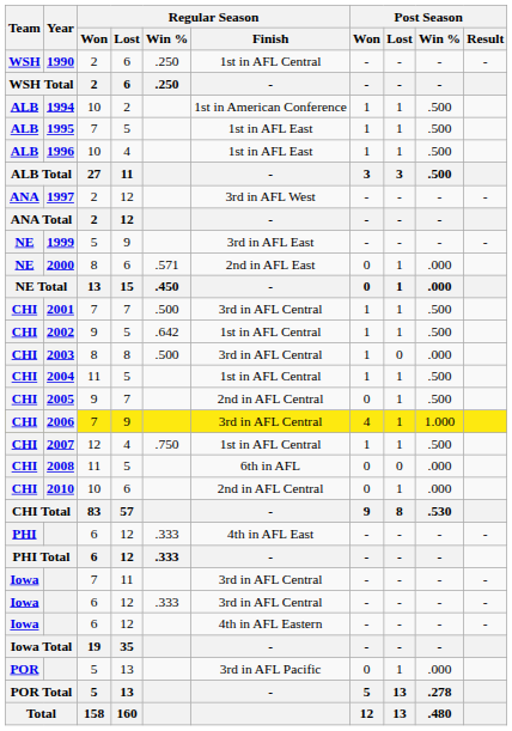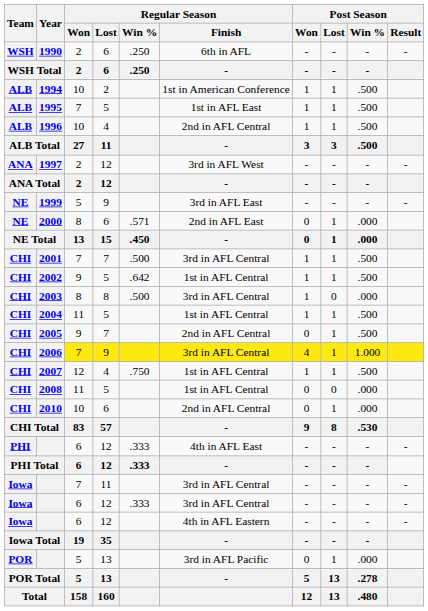 <table class="wikitable" style="font-size: 95%; text-align:center;">
 <tr>
 <th rowspan="2">Team</th>
 <th rowspan="2">Year</th>
 <th colspan="4">Regular Season</th>
 <th colspan="4">Post Season</th>
 </tr>
 <tr>
 <th>Won</th>
 <th>Lost</th>
 <th>Win %</th>
 <th>Finish</th>
 <th>Won</th>
 <th>Lost</th>
 <th>Win %</th>
 <th>Result</th>
 </tr>
 <tr>
 <th><a href='#'>WSH</a></th>
 <th><a href='#'>1990</a></th>
 <td>2</td>
 <td>6</td>
 <td>.250</td>
-<td>1st in AFL Central</td>
+<td>6th in AFL</td>
 <td>-</td>
 <td>-</td>
 <td>-</td>
 <td>-</td>
 </tr>
 <tr>
 <th colspan="2">WSH Total</th>
 <th>2</th>
 <th>6</th>
 <th>.250</th>
 <th>-</th>
 <th>-</th>
 <th>-</th>
 <th>-</th>
 <th></th>
 </tr>
 <tr>
 <th><a href='#'>ALB</a></th>
 <th><a href='#'>1994</a></th>
 <td>10</td>
 <td>2</td>
 <td></td>
 <td>1st in American Conference</td>
 <td>1</td>
 <td>1</td>
 <td>.500</td>
 <td></td>
 </tr>
 <tr>
 <th><a href='#'>ALB</a></th>
 <th><a href='#'>1995</a></th>
 <td>7</td>
 <td>5</td>
 <td></td>
 <td>1st in AFL East</td>
 <td>1</td>
 <td>1</td>
 <td>.500</td>
 <td></td>
 </tr>
 <tr>
 <th><a href='#'>ALB</a></th>
 <th><a href='#'>1996</a></th>
 <td>10</td>
 <td>4</td>
 <td></td>
-<td>1st in AFL East</td>
+<td>2nd in AFL Central</td>
 <td>1</td>
 <td>1</td>
 <td>.500</td>
 <td></td>
 </tr>
 <tr>
 <th colspan="2">ALB Total</th>
 <th>27</th>
 <th>11</th>
 <th></th>
 <th>-</th>
 <th>3</th>
 <th>3</th>
 <th>.500</th>
 <th></th>
 </tr>
 <tr>
 <th><a href='#'>ANA</a></th>
 <th><a href='#'>1997</a></th>
 <td>2</td>
 <td>12</td>
 <td></td>
 <td>3rd in AFL West</td>
 <td>-</td>
 <td>-</td>
 <td>-</td>
 <td>-</td>
 </tr>
 <tr>
 <th colspan="2">ANA Total</th>
 <th>2</th>
 <th>12</th>
 <th></th>
 <th>-</th>
 <th>-</th>
 <th>-</th>
 <th>-</th>
 <th></th>
 </tr>
 <tr>
 <th><a href='#'>NE</a></th>
 <th><a href='#'>1999</a></th>
 <td>5</td>
 <td>9</td>
 <td></td>
 <td>3rd in AFL East</td>
 <td>-</td>
 <td>-</td>
 <td>-</td>
 <td>-</td>
 </tr>
 <tr>
 <th><a href='#'>NE</a></th>
 <th><a href='#'>2000</a></th>
 <td>8</td>
 <td>6</td>
 <td>.571</td>
 <td>2nd in AFL East</td>
 <td>0</td>
 <td>1</td>
 <td>.000</td>
 <td></td>
 </tr>
 <tr>
 <th colspan="2">NE Total</th>
 <th>13</th>
 <th>15</th>
 <th>.450</th>
 <th>-</th>
 <th>0</th>
 <th>1</th>
 <th>.000</th>
 <th></th>
 </tr>
 <tr>
 <th><a href='#'>CHI</a></th>
 <th><a href='#'>2001</a></th>
 <td>7</td>
 <td>7</td>
 <td>.500</td>
 <td>3rd in AFL Central</td>
 <td>1</td>
 <td>1</td>
 <td>.500</td>
 <td></td>
 </tr>
 <tr>
 <th><a href='#'>CHI</a></th>
 <th><a href='#'>2002</a></th>
 <td>9</td>
 <td>5</td>
 <td>.642</td>
 <td>1st in AFL Central</td>
 <td>1</td>
 <td>1</td>
 <td>.500</td>
 <td></td>
 </tr>
 <tr>
 <th><a href='#'>CHI</a></th>
 <th><a href='#'>2003</a></th>
 <td>8</td>
 <td>8</td>
 <td>.500</td>
 <td>3rd in AFL Central</td>
 <td>1</td>
 <td>0</td>
 <td>.000</td>
 <td></td>
 </tr>
 <tr>
 <th><a href='#'>CHI</a></th>
 <th><a href='#'>2004</a></th>
 <td>11</td>
 <td>5</td>
 <td></td>
 <td>1st in AFL Central</td>
 <td>1</td>
 <td>1</td>
 <td>.500</td>
 <td></td>
 </tr>
 <tr>
 <th><a href='#'>CHI</a></th>
 <th><a href='#'>2005</a></th>
 <td>9</td>
 <td>7</td>
 <td></td>
 <td>2nd in AFL Central</td>
 <td>0</td>
 <td>1</td>
 <td>.500</td>
 <td></td>
 </tr>
 <tr ! style="background:#FDE910;">
 <th><a href='#'>CHI</a></th>
 <th><a href='#'>2006</a></th>
 <td>7</td>
 <td>9</td>
 <td></td>
 <td>3rd in AFL Central</td>
 <td>4</td>
 <td>1</td>
 <td>1.000</td>
 <td></td>
 </tr>
 <tr>
 <th><a href='#'>CHI</a></th>
 <th><a href='#'>2007</a></th>
 <td>12</td>
 <td>4</td>
 <td>.750</td>
 <td>1st in AFL Central</td>
 <td>1</td>
 <td>1</td>
 <td>.500</td>
 <td></td>
 </tr>
 <tr>
 <th><a href='#'>CHI</a></th>
 <th><a href='#'>2008</a></th>
 <td>11</td>
 <td>5</td>
 <td></td>
-<td>6th in AFL</td>
+<td>1st in AFL Central</td>
 <td>0</td>
 <td>0</td>
 <td>.000</td>
 <td></td>
 </tr>
 <tr>
 <th><a href='#'>CHI</a></th>
 <th><a href='#'>2010</a></th>
 <td>10</td>
 <td>6</td>
 <td></td>
 <td>2nd in AFL Central</td>
 <td>0</td>
 <td>1</td>
 <td>.000</td>
 <td></td>
 </tr>
 <tr>
 <th colspan="2">CHI Total</th>
 <th>83</th>
 <th>57</th>
 <th></th>
 <th>-</th>
 <th>9</th>
 <th>8</th>
 <th>.530</th>
 <th></th>
 </tr>
 <tr>
 <th><a href='#'>PHI</a></th>
 <th></th>
 <td>6</td>
 <td>12</td>
 <td>.333</td>
 <td>4th in AFL East</td>
 <td>-</td>
 <td>-</td>
 <td>-</td>
 <td>-</td>
 </tr>
 <tr>
 <th colspan="2">PHI Total</th>
 <th>6</th>
 <th>12</th>
 <th>.333</th>
 <th>-</th>
 <th>-</th>
 <th>-</th>
 <th>-</th>
 </tr>
 <tr>
 <th><a href='#'>Iowa</a></th>
 <th></th>
 <td>7</td>
 <td>11</td>
 <td></td>
 <td>3rd in AFL Central</td>
 <td>-</td>
 <td>-</td>
 <td>-</td>
 <td>-</td>
 </tr>
 <tr>
 <th><a href='#'>Iowa</a></th>
 <th></th>
 <td>6</td>
 <td>12</td>
 <td>.333</td>
 <td>3rd in AFL Central</td>
 <td>-</td>
 <td>-</td>
 <td>-</td>
 <td>-</td>
 </tr>
 <tr>
 <th><a href='#'>Iowa</a></th>
 <th></th>
 <td>6</td>
 <td>12</td>
 <td></td>
 <td>4th in AFL Eastern</td>
 <td>-</td>
 <td>-</td>
 <td>-</td>
 <td>-</td>
 </tr>
 <tr>
 <th colspan="2">Iowa Total</th>
 <th>19</th>
 <th>35</th>
 <th></th>
 <th>-</th>
 <th>-</th>
 <th>-</th>
 <th>-</th>
 <th></th>
 </tr>
 <tr>
 <th><a href='#'>POR</a></th>
 <th></th>
 <td>5</td>
 <td>13</td>
 <td></td>
 <td>3rd in AFL Pacific</td>
 <td>0</td>
 <td>1</td>
 <td>.000</td>
 <td></td>
 </tr>
 <tr>
 <th colspan="2">POR Total</th>
 <th>5</th>
 <th>13</th>
 <th></th>
 <th>-</th>
 <th>5</th>
 <th>13</th>
 <th>.278</th>
 <th></th>
 </tr>
 <tr>
 <th colspan="2">Total</th>
 <th>158</th>
 <th>160</th>
 <th></th>
 <th></th>
 <th>12</th>
 <th>13</th>
 <th>.480</th>
 <th></th>
 </tr>
 </table>
